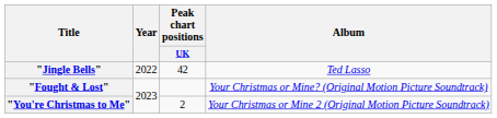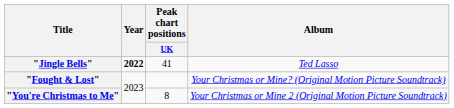 <table class="wikitable plainrowheaders" style="text-align:center;">
 <tr>
 <th scope="col" rowspan="2">Title</th>
 <th scope="col" rowspan="2">Year</th>
 <th scope="col" colspan="1">Peak chart positions</th>
 <th scope="col" rowspan="2">Album</th>
 </tr>
 <tr>
 <th scope="col" style="width:3em;font-size:85%;"><a href='#'>UK</a><br></th>
 </tr>
 <tr>
 <th scope="row">"<a href='#'>Jingle Bells</a>"</th>
-<td>2022</td>
-<td>42</td>
+<td><strong>2022</strong></td>
+<td>41</td>
 <td><em><a href='#'>Ted Lasso</a></em></td>
 </tr>
 <tr>
 <th scope="row">"<a href='#'>Fought & Lost</a>"</th>
 <td rowspan="2">2023</td>
 <td></td>
 <td><em><a href='#'>Your Christmas or Mine? (Original Motion Picture Soundtrack)</a></em></td>
 </tr>
 <tr>
 <th scope="row">"<a href='#'>You're Christmas to Me</a>"</th>
-<td>2</td>
+<td>8</td>
 <td><em><a href='#'>Your Christmas or Mine 2 (Original Motion Picture Soundtrack)</a></em></td>
 </tr>
 </table>
